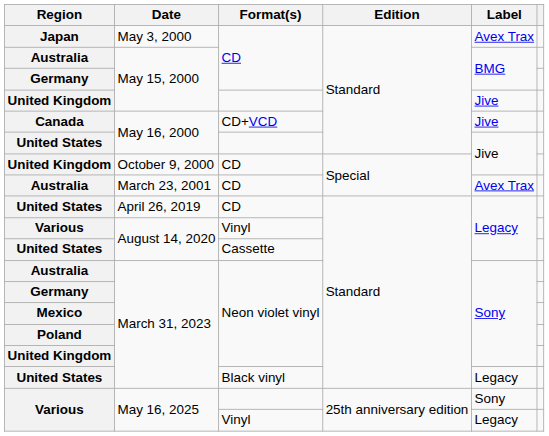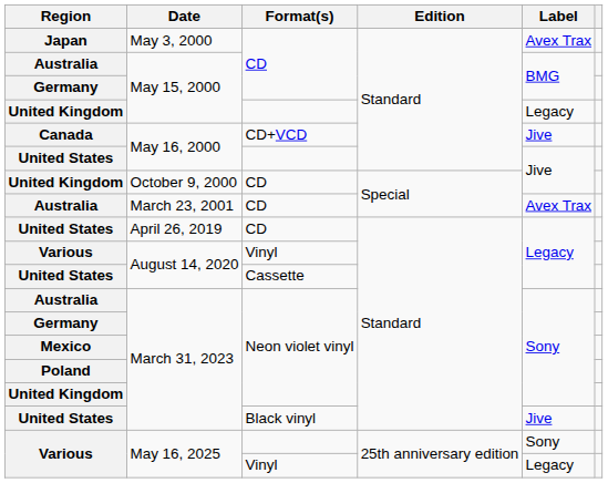 <table class="wikitable plainrowheaders">
 <tr>
 <th scope="col">Region</th>
 <th scope="col">Date</th>
 <th scope="col">Format(s)</th>
 <th scope="col">Edition</th>
 <th scope="col">Label</th>
 <th scope="col"></th>
 </tr>
 <tr>
 <th scope="row">Japan</th>
 <td>May 3, 2000</td>
 <td rowspan="3"><a href='#'>CD</a></td>
 <td rowspan="6">Standard</td>
 <td><a href='#'>Avex Trax</a></td>
 <td align="center"></td>
 </tr>
 <tr>
 <th scope="row">Australia</th>
 <td rowspan="3">May 15, 2000</td>
 <td rowspan="2"><a href='#'>BMG</a></td>
 <td></td>
 </tr>
 <tr>
 <th scope="row">Germany</th>
 <td align="center"></td>
 </tr>
 <tr>
 <th scope="row">United Kingdom</th>
 <td></td>
-<td><a href='#'>Jive</a></td>
+<td>Legacy</td>
 <td></td>
 </tr>
 <tr>
 <th scope="row">Canada</th>
 <td rowspan="2">May 16, 2000</td>
 <td>CD+<a href='#'>VCD</a></td>
 <td><a href='#'>Jive</a></td>
 <td align="center"></td>
 </tr>
 <tr>
 <th scope="row">United States</th>
 <td></td>
 <td rowspan="2">Jive</td>
 <td align="center"></td>
 </tr>
 <tr>
 <th scope="row">United Kingdom</th>
 <td>October 9, 2000</td>
 <td>CD</td>
 <td rowspan="2">Special</td>
 <td align="center"></td>
 </tr>
 <tr>
 <th scope="row">Australia</th>
 <td>March 23, 2001</td>
 <td>CD</td>
 <td><a href='#'>Avex Trax</a></td>
 <td align="center"></td>
 </tr>
 <tr>
 <th scope="row">United States</th>
 <td>April 26, 2019</td>
 <td>CD</td>
 <td rowspan="9">Standard</td>
 <td rowspan="3"><a href='#'>Legacy</a></td>
 <td align="center"></td>
 </tr>
 <tr>
 <th scope="row">Various</th>
 <td rowspan="2">August 14, 2020</td>
 <td>Vinyl</td>
 <td align="center"></td>
 </tr>
 <tr>
 <th scope="row">United States</th>
 <td>Cassette </td>
 <td align="center"></td>
 </tr>
 <tr>
 <th scope="row">Australia</th>
 <td rowspan="6">March 31, 2023</td>
 <td rowspan="5">Neon violet vinyl</td>
 <td rowspan="5"><a href='#'>Sony</a></td>
 <td align="center"></td>
 </tr>
 <tr>
 <th scope="row">Germany</th>
 <td align="center"></td>
 </tr>
 <tr>
 <th scope="row">Mexico</th>
 <td align="center"></td>
 </tr>
 <tr>
 <th scope="row">Poland</th>
 <td align="center"></td>
 </tr>
 <tr>
 <th scope="row">United Kingdom</th>
 <td align="center"></td>
 </tr>
 <tr>
 <th scope="row">United States</th>
 <td>Black vinyl</td>
-<td>Legacy</td>
+<td><a href='#'>Jive</a></td>
 <td align="center"></td>
 </tr>
 <tr>
 <th rowspan="2" scope="row">Various</th>
 <td rowspan="2">May 16, 2025</td>
 <td></td>
 <td rowspan="2">25th anniversary edition</td>
 <td>Sony</td>
 <td align="center"></td>
 </tr>
 <tr>
 <td>Vinyl</td>
 <td>Legacy</td>
 <td align="center"></td>
 </tr>
 </table>
